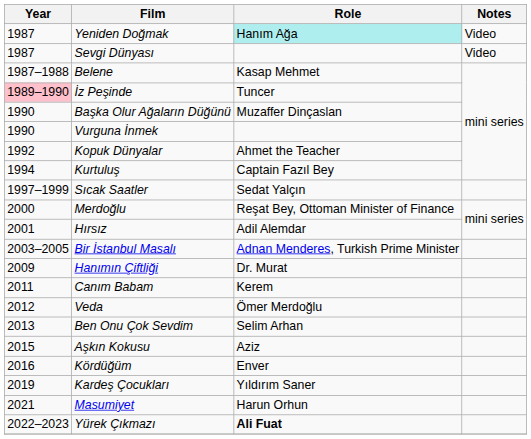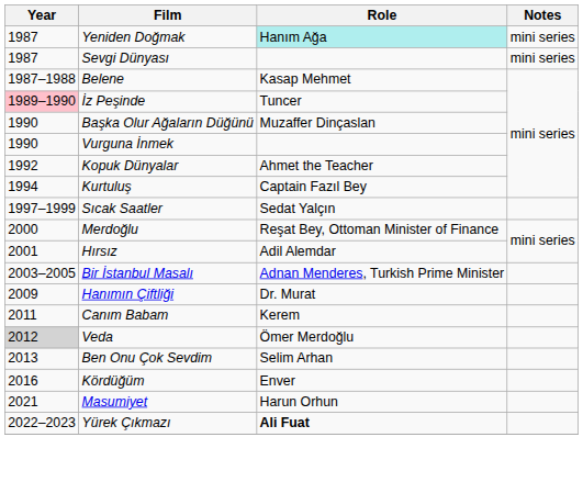 <table Class="wikitable sortable">
 <tr>
 <th>Year</th>
 <th>Film</th>
 <th>Role</th>
 <th class="unsortable">Notes</th>
 </tr>
 <tr>
 <td>1987</td>
 <td><em>Yeniden Doğmak</em></td>
 <td style="background: paleturquoise;">Hanım Ağa</td>
-<td>Video</td>
+<td>mini series</td>
 </tr>
 <tr>
 <td>1987</td>
 <td><em>Sevgi Dünyası</em></td>
 <td></td>
-<td>Video</td>
+<td>mini series</td>
 </tr>
 <tr>
 <td>1987–1988</td>
 <td><em>Belene</em></td>
 <td>Kasap Mehmet</td>
 <td rowspan="6">mini series</td>
 </tr>
 <tr>
 <td style="background: pink;">1989–1990</td>
 <td><em>İz Peşinde</em></td>
 <td>Tuncer</td>
 </tr>
 <tr>
 <td>1990</td>
 <td><em>Başka Olur Ağaların Düğünü</em></td>
 <td>Muzaffer Dinçaslan</td>
 </tr>
 <tr>
 <td>1990</td>
 <td><em>Vurguna İnmek</em></td>
 <td></td>
 </tr>
 <tr>
 <td>1992</td>
 <td><em>Kopuk Dünyalar</em></td>
 <td>Ahmet the Teacher</td>
 </tr>
 <tr>
 <td>1994</td>
 <td><em>Kurtuluş</em></td>
 <td>Captain Fazıl Bey</td>
 </tr>
 <tr>
 <td>1997–1999</td>
 <td><em>Sıcak Saatler</em></td>
 <td>Sedat Yalçın</td>
 <td></td>
 </tr>
 <tr>
 <td>2000</td>
 <td><em>Merdoğlu</em></td>
 <td>Reşat Bey, Ottoman Minister of Finance</td>
 <td rowspan="2">mini series</td>
 </tr>
 <tr>
 <td>2001</td>
 <td><em>Hırsız</em></td>
 <td>Adil Alemdar</td>
 </tr>
 <tr>
 <td>2003–2005</td>
 <td><em><a href='#'>Bir İstanbul Masalı</a></em></td>
 <td><a href='#'>Adnan Menderes</a>, Turkish Prime Minister</td>
 <td></td>
 </tr>
 <tr>
 <td>2009</td>
 <td><em><a href='#'>Hanımın Çiftliği</a></em></td>
 <td>Dr. Murat</td>
 <td></td>
 </tr>
 <tr>
 <td>2011</td>
 <td><em>Canım Babam</em></td>
 <td>Kerem</td>
 <td></td>
 </tr>
 <tr>
-<td>2012</td>
+<td style="background: lightgrey;">2012</td>
 <td><em>Veda</em></td>
 <td>Ömer Merdoğlu</td>
 <td></td>
 </tr>
 <tr>
 <td>2013</td>
 <td><em>Ben Onu Çok Sevdim</em></td>
 <td>Selim Arhan</td>
 <td></td>
 </tr>
 <tr>
-<td>2015</td>
-<td><em>Aşkın Kokusu</em></td>
-<td>Aziz</td>
-<td></td>
-</tr>
-<tr>
 <td>2016</td>
 <td><em>Kördüğüm</em></td>
 <td>Enver</td>
-<td></td>
-</tr>
-<tr>
-<td>2019</td>
-<td><em>Kardeş Çocukları</em></td>
-<td>Yıldırım Saner</td>
 <td></td>
 </tr>
 <tr>
 <td>2021</td>
 <td><em><a href='#'>Masumiyet</a></em></td>
 <td>Harun Orhun</td>
 <td></td>
 </tr>
 <tr>
 <td>2022–2023</td>
 <td><em>Yürek Çıkmazı</em></td>
 <td><strong>Ali Fuat</strong></td>
 <td></td>
 </tr>
 <tr>
 </tr>
 </table>
